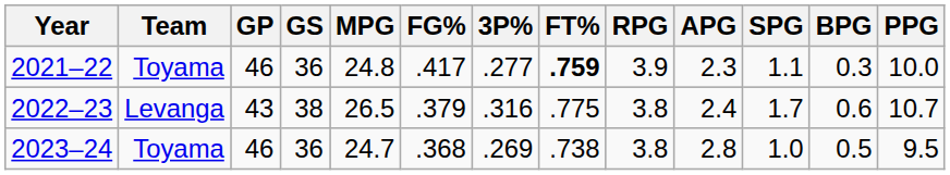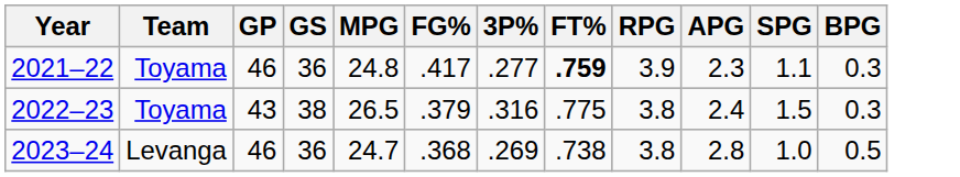 <table class="wikitable sortable" style="font-size:95%; text-align:right;">
 <tr>
 <th align=center>Year</th>
 <th>Team</th>
 <th>GP</th>
 <th>GS</th>
 <th>MPG</th>
 <th>FG%</th>
 <th>3P%</th>
 <th>FT%</th>
 <th>RPG</th>
 <th>APG</th>
 <th>SPG</th>
 <th>BPG</th>
-<th>PPG</th>
 </tr>
 <tr>
 <td><a href='#'>2021–22</a></td>
 <td><a href='#'>Toyama</a></td>
 <td>46</td>
 <td>36</td>
 <td>24.8</td>
 <td>.417</td>
 <td>.277</td>
 <td><strong>.759</strong></td>
 <td>3.9</td>
 <td>2.3</td>
 <td>1.1</td>
 <td>0.3</td>
-<td>10.0</td>
 </tr>
 <tr>
 <td><a href='#'>2022–23</a></td>
-<td><a href='#'>Levanga</a></td>
+<td><a href='#'>Toyama</a></td>
 <td>43</td>
 <td>38</td>
 <td>26.5</td>
 <td>.379</td>
 <td>.316</td>
 <td>.775</td>
 <td>3.8</td>
 <td>2.4</td>
-<td>1.7</td>
-<td>0.6</td>
-<td>10.7</td>
+<td>1.5</td>
+<td>0.3</td>
 </tr>
 <tr>
 <td><a href='#'>2023–24</a></td>
-<td><a href='#'>Toyama</a></td>
+<td>Levanga</td>
 <td>46</td>
 <td>36</td>
 <td>24.7</td>
 <td>.368</td>
 <td>.269</td>
 <td>.738</td>
 <td>3.8</td>
 <td>2.8</td>
 <td>1.0</td>
 <td>0.5</td>
-<td>9.5</td>
 </tr>
 </table>
